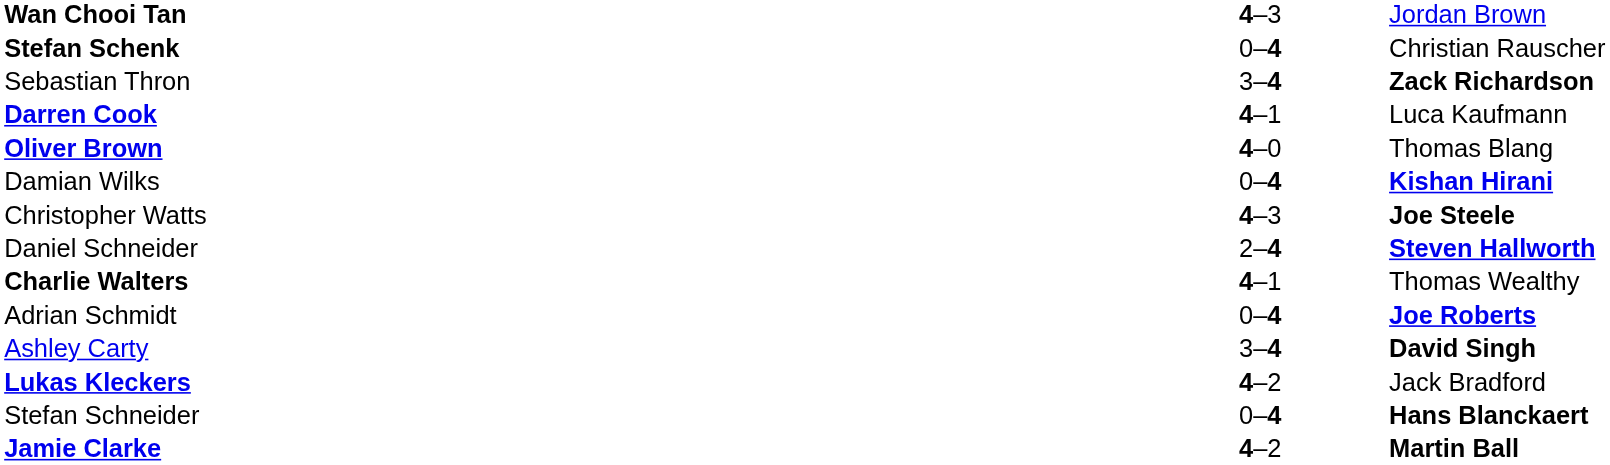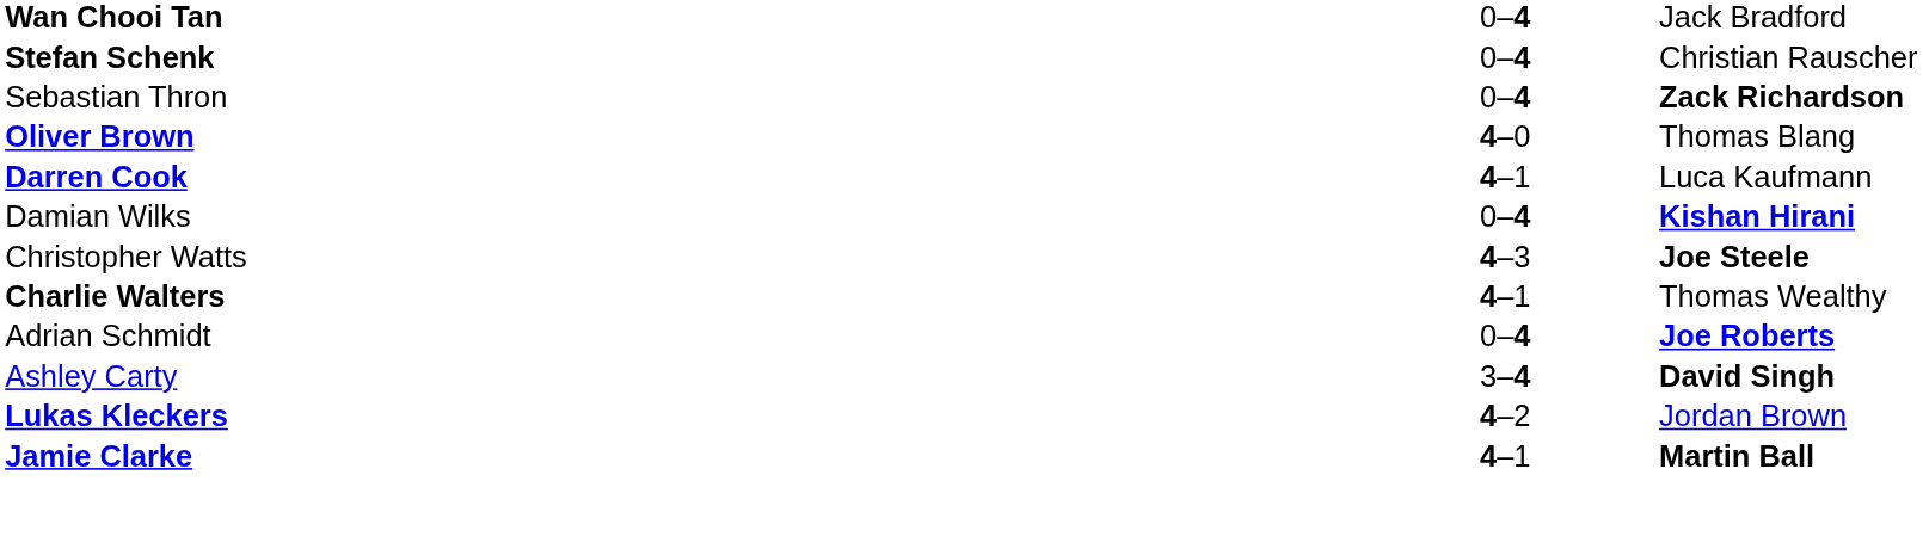 <table width="100%" cellspacing="1">
 <tr>
 <th width=45%></th>
 <th width=10%></th>
 <th width=45%></th>
 </tr>
 <tr>
 <td> <strong>Wan Chooi Tan</strong></td>
-<td align="center"><strong>4</strong>–3</td>
-<td> <a href='#'>Jordan Brown</a></td>
+<td align="center">0–<strong>4</strong></td>
+<td> Jack Bradford</td>
 </tr>
 <tr>
 <td> <strong>Stefan Schenk</strong></td>
 <td align="center">0–<strong>4</strong></td>
 <td> Christian Rauscher</td>
 </tr>
 <tr>
 <td> Sebastian Thron</td>
-<td align="center">3–<strong>4</strong></td>
+<td align="center">0–<strong>4</strong></td>
 <td> <strong>Zack Richardson</strong></td>
+</tr>
+<tr>
+<td> <strong><a href='#'>Oliver Brown</a></strong></td>
+<td align="center"><strong>4</strong>–0</td>
+<td> Thomas Blang</td>
 </tr>
 <tr>
 <td> <strong><a href='#'>Darren Cook</a></strong></td>
 <td align="center"><strong>4</strong>–1</td>
 <td> Luca Kaufmann</td>
-</tr>
-<tr>
-<td> <strong><a href='#'>Oliver Brown</a></strong></td>
-<td align="center"><strong>4</strong>–0</td>
-<td> Thomas Blang</td>
 </tr>
 <tr>
 <td> Damian Wilks</td>
 <td align="center">0–<strong>4</strong></td>
 <td> <strong><a href='#'>Kishan Hirani</a></strong></td>
 </tr>
 <tr>
 <td> Christopher Watts</td>
 <td align="center"><strong>4</strong>–3</td>
 <td> <strong>Joe Steele</strong></td>
-</tr>
-<tr>
-<td> Daniel Schneider</td>
-<td align="center">2–<strong>4</strong></td>
-<td> <strong><a href='#'>Steven Hallworth</a></strong></td>
 </tr>
 <tr>
 <td> <strong>Charlie Walters</strong></td>
 <td align="center"><strong>4</strong>–1</td>
 <td> Thomas Wealthy</td>
 </tr>
 <tr>
 <td> Adrian Schmidt</td>
 <td align="center">0–<strong>4</strong></td>
 <td> <strong><a href='#'>Joe Roberts</a></strong></td>
 </tr>
 <tr>
 <td> <a href='#'>Ashley Carty</a></td>
 <td align="center">3–<strong>4</strong></td>
 <td> <strong>David Singh</strong></td>
 </tr>
 <tr>
 <td> <strong><a href='#'>Lukas Kleckers</a></strong></td>
 <td align="center"><strong>4</strong>–2</td>
-<td> Jack Bradford</td>
-</tr>
-<tr>
-<td> Stefan Schneider</td>
-<td align="center">0–<strong>4</strong></td>
-<td> <strong>Hans Blanckaert</strong></td>
+<td> <a href='#'>Jordan Brown</a></td>
 </tr>
 <tr>
 <td> <strong><a href='#'>Jamie Clarke</a></strong></td>
-<td align="center"><strong>4</strong>–2</td>
+<td align="center"><strong>4</strong>–1</td>
 <td><strong> Martin Ball</strong></td>
 </tr>
 </table>
